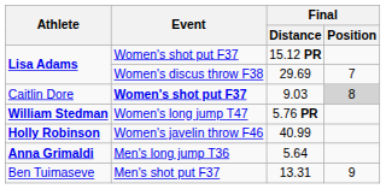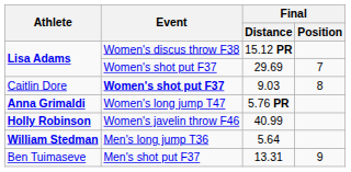 <table class=wikitable style="font-size:90%">
 <tr>
 <th rowspan="2">Athlete</th>
 <th rowspan="2">Event</th>
 <th colspan="2">Final</th>
 </tr>
 <tr>
 <th>Distance</th>
 <th>Position</th>
 </tr>
 <tr align=center>
 <td align=left rowspan=2><strong><a href='#'>Lisa Adams</a></strong></td>
-<td align=left><a href='#'>Women's shot put F37</a></td>
+<td align=left><a href='#'>Women's discus throw F38</a></td>
 <td>15.12 <strong>PR</strong></td>
 <td></td>
 </tr>
 <tr align=center>
-<td align=left><a href='#'>Women's discus throw F38</a></td>
+<td align=left><a href='#'>Women's shot put F37</a></td>
 <td>29.69</td>
 <td>7</td>
 </tr>
 <tr align=center>
 <td align=left><a href='#'>Caitlin Dore</a></td>
 <td align=left><strong><a href='#'>Women's shot put F37</a></strong></td>
 <td>9.03</td>
-<td style="background: lightgrey;">8</td>
+<td>8</td>
 </tr>
 <tr align=center>
-<td align=left><strong><a href='#'>William Stedman</a></strong></td>
+<td align=left><strong><a href='#'>Anna Grimaldi</a></strong></td>
 <td align=left><a href='#'>Women's long jump T47</a></td>
 <td>5.76 <strong>PR</strong></td>
 <td></td>
 </tr>
 <tr align=center>
 <td align=left><strong><a href='#'>Holly Robinson</a></strong></td>
 <td align=left><a href='#'>Women's javelin throw F46</a></td>
 <td>40.99</td>
 <td></td>
 </tr>
 <tr align=center>
-<td align=left><strong><a href='#'>Anna Grimaldi</a></strong></td>
+<td align=left><strong><a href='#'>William Stedman</a></strong></td>
 <td align=left><a href='#'>Men's long jump T36</a></td>
 <td>5.64</td>
 <td></td>
 </tr>
 <tr align=center>
 <td align=left><a href='#'>Ben Tuimaseve</a></td>
 <td align=left><a href='#'>Men's shot put F37</a></td>
 <td>13.31</td>
 <td>9</td>
 </tr>
 </table>
